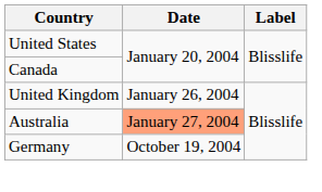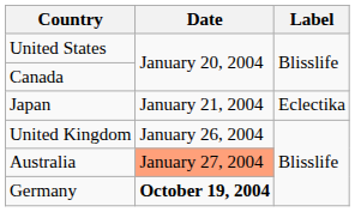 <table class="wikitable">
 <tr>
 <th align="center">Country</th>
 <th align="center">Date</th>
 <th align="center">Label</th>
 </tr>
 <tr>
 <td align="left">United States</td>
 <td align="left" rowspan="2">January 20, 2004</td>
 <td align="left" rowspan="2">Blisslife</td>
 </tr>
 <tr>
 <td align="left">Canada</td>
 </tr>
 <tr>
+<td align="left">Japan</td>
+<td align="left">January 21, 2004</td>
+<td align="left">Eclectika</td>
+</tr>
+<tr>
 <td align="left">United Kingdom</td>
 <td align="left">January 26, 2004</td>
 <td align="left" rowspan="3">Blisslife</td>
 </tr>
 <tr>
 <td align="left">Australia</td>
 <td align="left" style="background: lightsalmon;">January 27, 2004</td>
 </tr>
 <tr>
 <td align="left">Germany</td>
-<td align="left">October 19, 2004</td>
+<td align="left"><strong>October 19, 2004</strong></td>
 </tr>
 </table>
